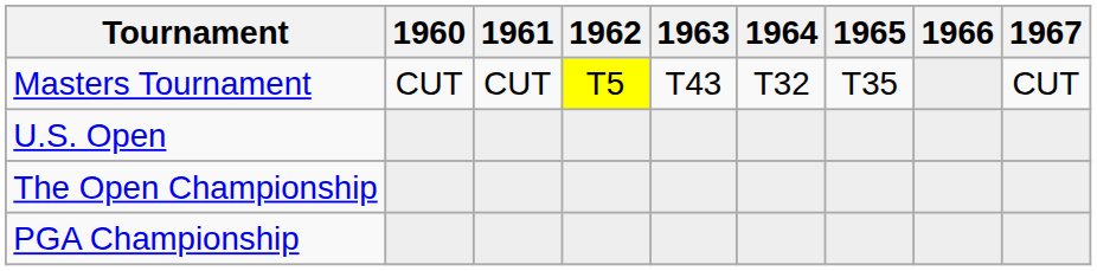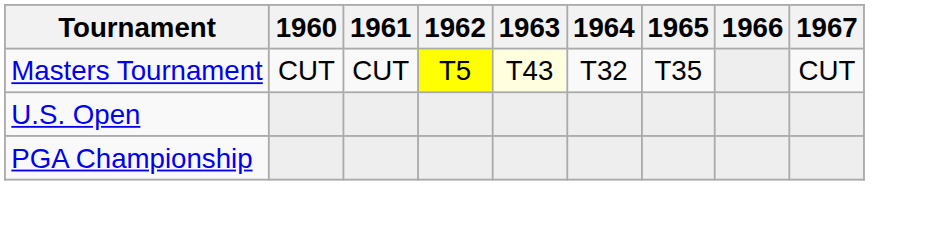 <table class="wikitable" style="font-size:95%;text-align:center;">
 <tr>
 <th>Tournament</th>
 <th>1960</th>
 <th>1961</th>
 <th>1962</th>
 <th>1963</th>
 <th>1964</th>
 <th>1965</th>
 <th>1966</th>
 <th>1967</th>
 </tr>
 <tr>
 <td align=left><a href='#'>Masters Tournament</a></td>
 <td>CUT</td>
 <td>CUT</td>
 <td style="background:yellow;">T5</td>
-<td>T43</td>
+<td style="background: lightyellow;">T43</td>
 <td>T32</td>
 <td>T35</td>
 <td style="background:#eeeeee;"></td>
 <td>CUT</td>
 </tr>
 <tr>
 <td align=left><a href='#'>U.S. Open</a></td>
-<td style="background:#eeeeee;"></td>
-<td style="background:#eeeeee;"></td>
-<td style="background:#eeeeee;"></td>
-<td style="background:#eeeeee;"></td>
-<td style="background:#eeeeee;"></td>
-<td style="background:#eeeeee;"></td>
-<td style="background:#eeeeee;"></td>
-<td style="background:#eeeeee;"></td>
-</tr>
-<tr>
-<td align=left><a href='#'>The Open Championship</a></td>
 <td style="background:#eeeeee;"></td>
 <td style="background:#eeeeee;"></td>
 <td style="background:#eeeeee;"></td>
 <td style="background:#eeeeee;"></td>
 <td style="background:#eeeeee;"></td>
 <td style="background:#eeeeee;"></td>
 <td style="background:#eeeeee;"></td>
 <td style="background:#eeeeee;"></td>
 </tr>
 <tr>
 <td align=left><a href='#'>PGA Championship</a></td>
 <td style="background:#eeeeee;"></td>
 <td style="background:#eeeeee;"></td>
 <td style="background:#eeeeee;"></td>
 <td style="background:#eeeeee;"></td>
 <td style="background:#eeeeee;"></td>
 <td style="background:#eeeeee;"></td>
 <td style="background:#eeeeee;"></td>
 <td style="background:#eeeeee;"></td>
 </tr>
 </table>
